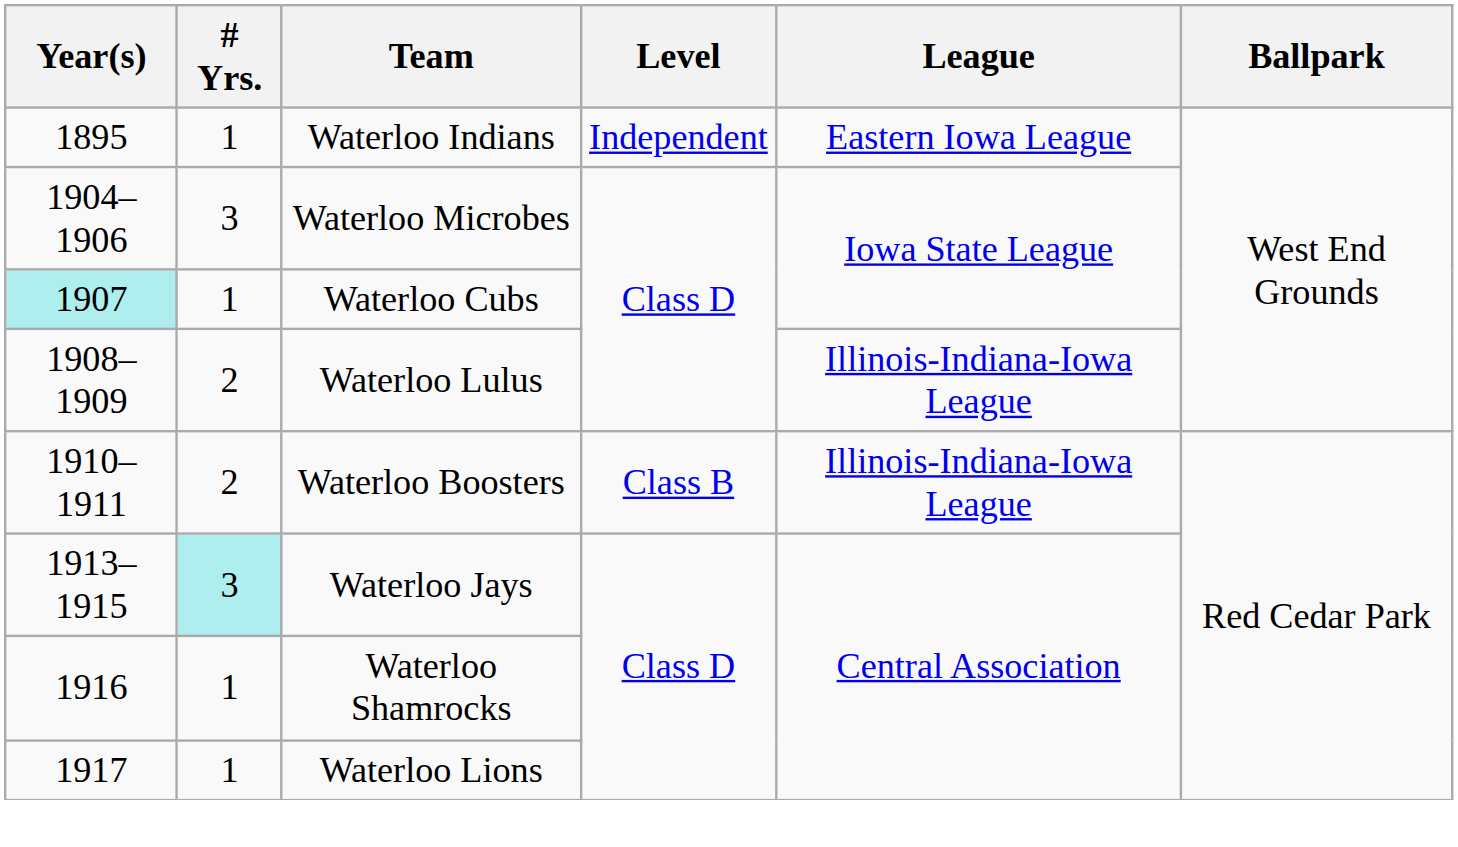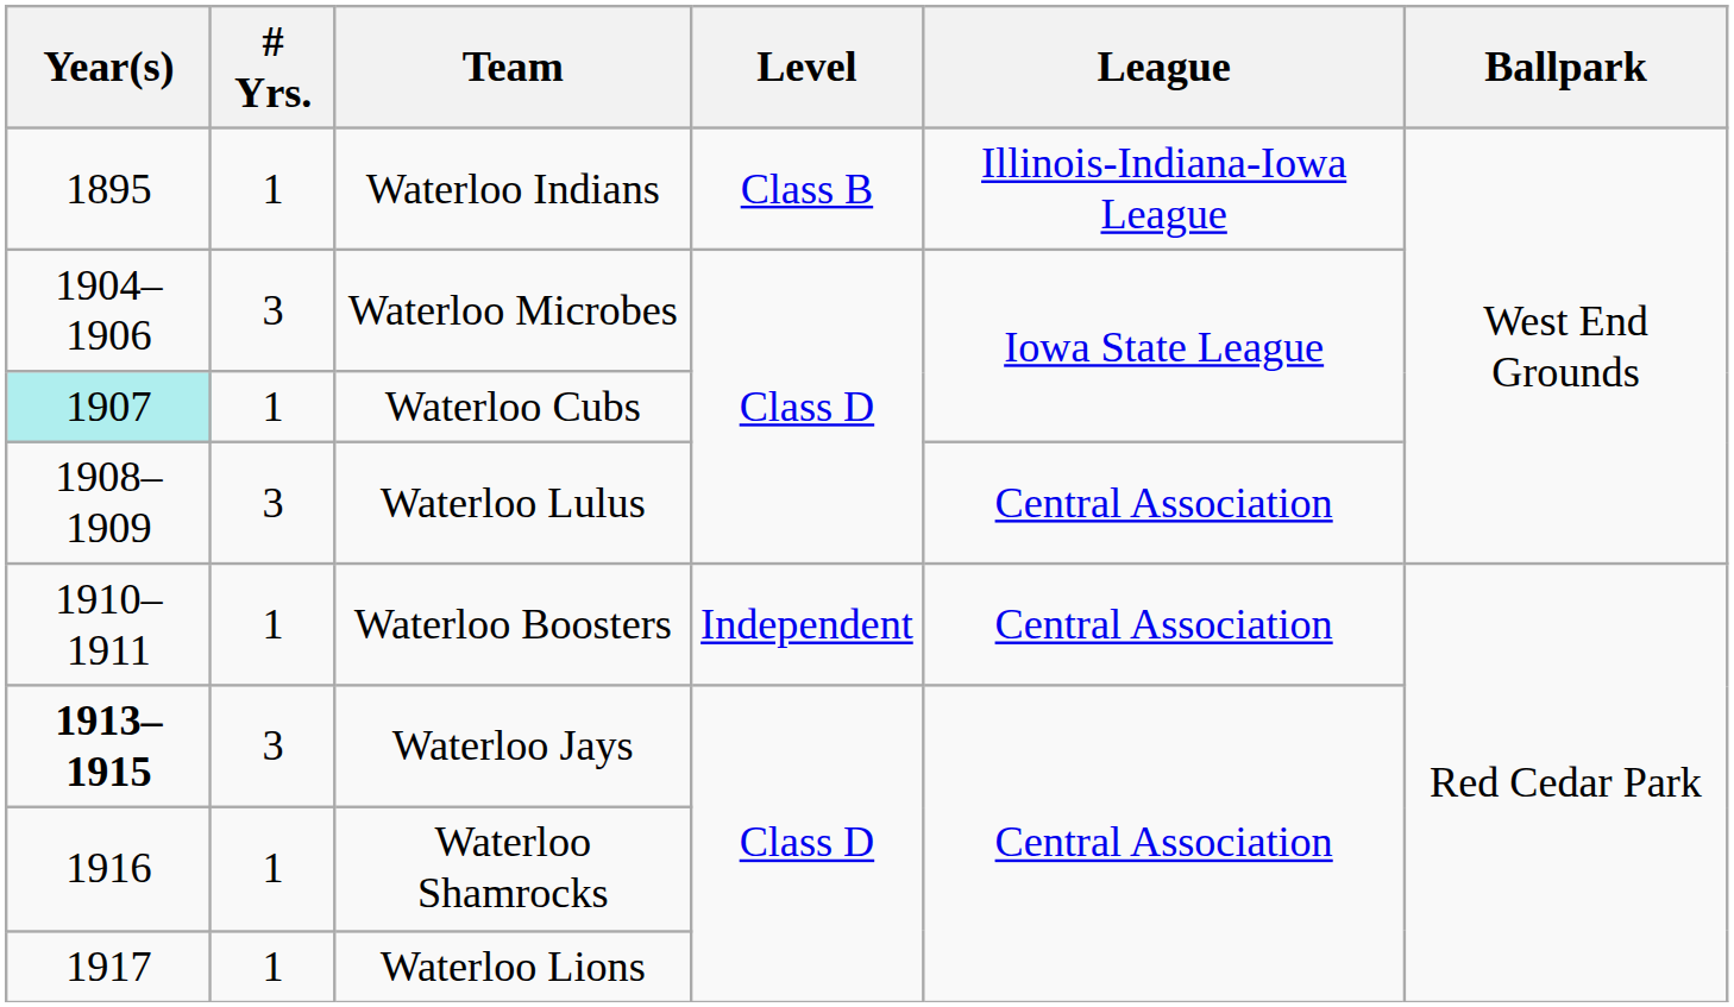 <table class="wikitable" style="text-align:center; font-size: 95%;">
 <tr>
 <th>Year(s)</th>
 <th># Yrs.</th>
 <th>Team</th>
 <th>Level</th>
 <th>League</th>
 <th>Ballpark</th>
 </tr>
 <tr>
 <td>1895</td>
 <td>1</td>
 <td>Waterloo Indians</td>
-<td><a href='#'>Independent</a></td>
-<td><a href='#'>Eastern Iowa League</a></td>
+<td><a href='#'>Class B</a></td>
+<td><a href='#'>Illinois-Indiana-Iowa League</a></td>
 <td rowspan=4>West End Grounds</td>
 </tr>
 <tr>
 <td>1904–1906</td>
 <td>3</td>
 <td>Waterloo Microbes</td>
 <td rowspan=3><a href='#'>Class D</a></td>
 <td rowspan=2><a href='#'>Iowa State League</a></td>
 </tr>
 <tr>
 <td style="background: paleturquoise;">1907</td>
 <td>1</td>
 <td>Waterloo Cubs</td>
 </tr>
 <tr>
 <td>1908–1909</td>
-<td>2</td>
+<td>3</td>
 <td>Waterloo Lulus</td>
-<td><a href='#'>Illinois-Indiana-Iowa League</a></td>
+<td><a href='#'>Central Association</a></td>
 </tr>
 <tr>
 <td>1910–1911</td>
-<td>2</td>
+<td>1</td>
 <td>Waterloo Boosters</td>
-<td><a href='#'>Class B</a></td>
-<td><a href='#'>Illinois-Indiana-Iowa League</a></td>
+<td><a href='#'>Independent</a></td>
+<td><a href='#'>Central Association</a></td>
 <td rowspan=7>Red Cedar Park</td>
 </tr>
 <tr>
-<td>1913–1915</td>
-<td style="background: paleturquoise;">3</td>
+<td><strong>1913–1915</strong></td>
+<td>3</td>
 <td>Waterloo Jays</td>
 <td rowspan=3><a href='#'>Class D</a></td>
 <td rowspan=3><a href='#'>Central Association</a></td>
 </tr>
 <tr>
 <td>1916</td>
 <td>1</td>
 <td>Waterloo Shamrocks</td>
 </tr>
 <tr>
 <td>1917</td>
 <td>1</td>
 <td>Waterloo Lions</td>
 </tr>
 </table>
